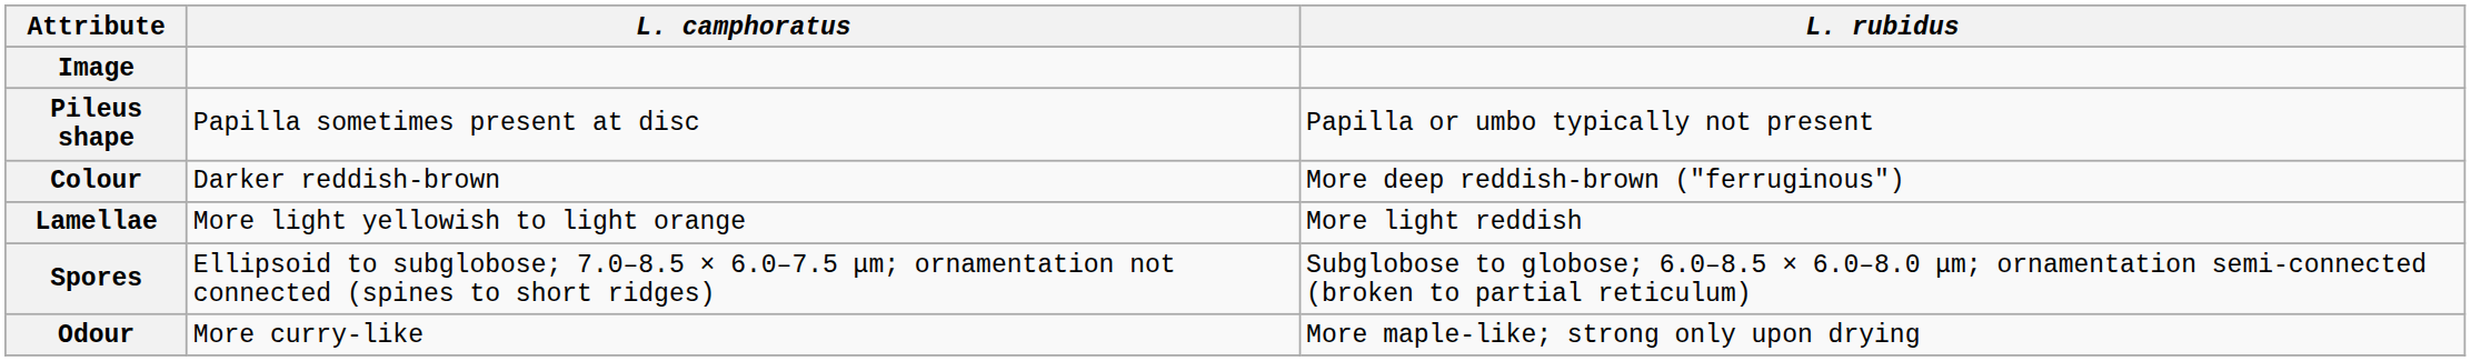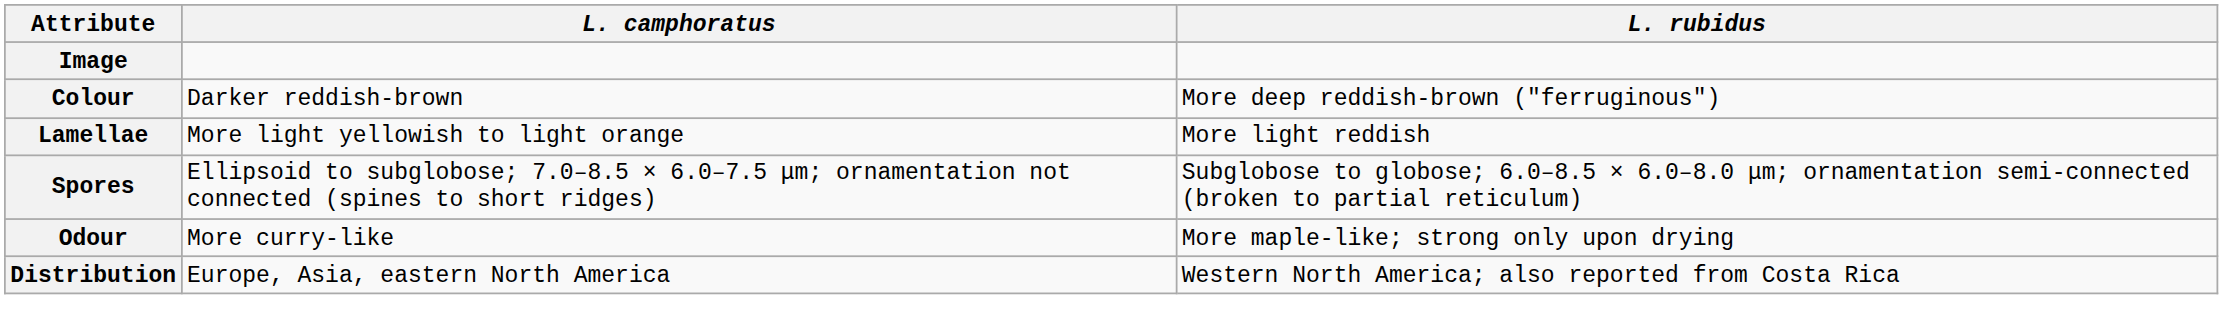 <table class="wikitable">
 <tr>
 <th scope="col">Attribute</th>
 <th scope="col"><em>L. camphoratus</em></th>
 <th scope="col"><em>L. rubidus</em></th>
 </tr>
 <tr>
 <th scope="row">Image</th>
 <td></td>
 <td></td>
-</tr>
-<tr>
-<th scope="row">Pileus shape</th>
-<td>Papilla sometimes present at disc</td>
-<td>Papilla or umbo typically not present</td>
 </tr>
 <tr>
 <th scope="row">Colour</th>
 <td>Darker reddish-brown</td>
 <td>More deep reddish-brown ("ferruginous")</td>
 </tr>
 <tr>
 <th scope="row">Lamellae</th>
 <td>More light yellowish to light orange</td>
 <td>More light reddish</td>
 </tr>
 <tr>
 <th scope="row">Spores</th>
 <td>Ellipsoid to subglobose; 7.0–8.5 × 6.0–7.5 μm; ornamentation not connected (spines to short ridges)</td>
 <td>Subglobose to globose; 6.0–8.5 × 6.0–8.0 μm; ornamentation semi-connected (broken to partial reticulum)</td>
 </tr>
 <tr>
 <th scope="row">Odour</th>
 <td>More curry-like</td>
 <td>More maple-like; strong only upon drying</td>
 </tr>
+<tr>
+<th scope="row">Distribution</th>
+<td>Europe, Asia, eastern North America</td>
+<td>Western North America; also reported from Costa Rica</td>
+</tr>
 </table>
